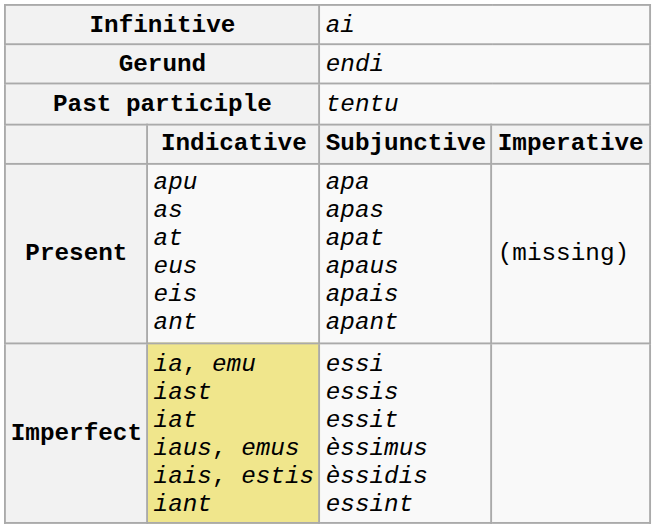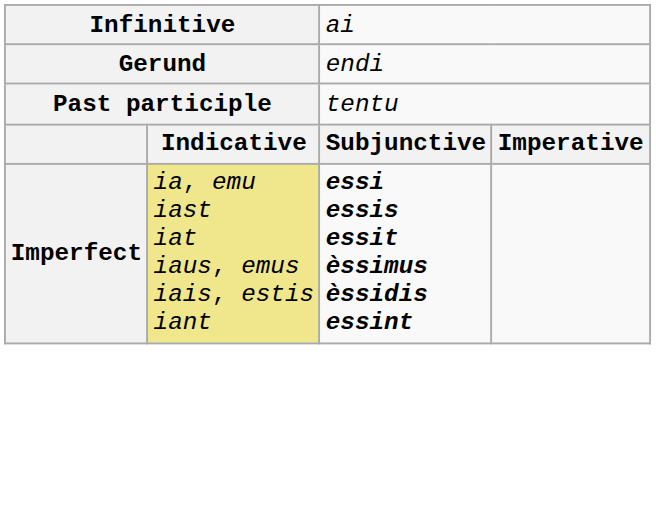 <table class="wikitable">
 <tr>
 <th colspan=2>Infinitive</th>
 <td colspan=2><em>ai</em></td>
 </tr>
 <tr>
 <th colspan=2>Gerund</th>
 <td colspan=2><em>endi</em></td>
 </tr>
 <tr>
 <th colspan=2>Past participle</th>
 <td colspan=2><em>tentu</em></td>
 </tr>
 <tr>
 <th></th>
 <th>Indicative</th>
 <th>Subjunctive</th>
 <th>Imperative</th>
 </tr>
 <tr>
-<th>Present</th>
-<td><em>apu</em><br><em>as</em><br><em>at</em><br><em>eus</em><br><em>eis</em><br><em>ant</em></td>
-<td><em>apa</em><br><em>apas</em><br><em>apat</em><br><em>apaus</em><br><em>apais</em><br><em>apant</em></td>
-<td>(missing)</td>
-</tr>
-<tr>
 <th>Imperfect</th>
 <td style="background: khaki;"><em>ia</em>, <em>emu</em><br><em>iast</em><br><em>iat</em><br><em>iaus</em>, <em>emus</em><br><em>iais</em>, <em>estis</em><br><em>iant</em></td>
-<td><em>essi</em><br><em>essis</em><br><em>essit</em><br><em>èssimus</em><br><em>èssidis</em><br><em>essint</em></td>
+<td><strong><em>essi</em><br><em>essis</em><br><em>essit</em><br><em>èssimus</em><br><em>èssidis</em><br><em>essint</em></strong></td>
 <td></td>
 </tr>
 </table>
